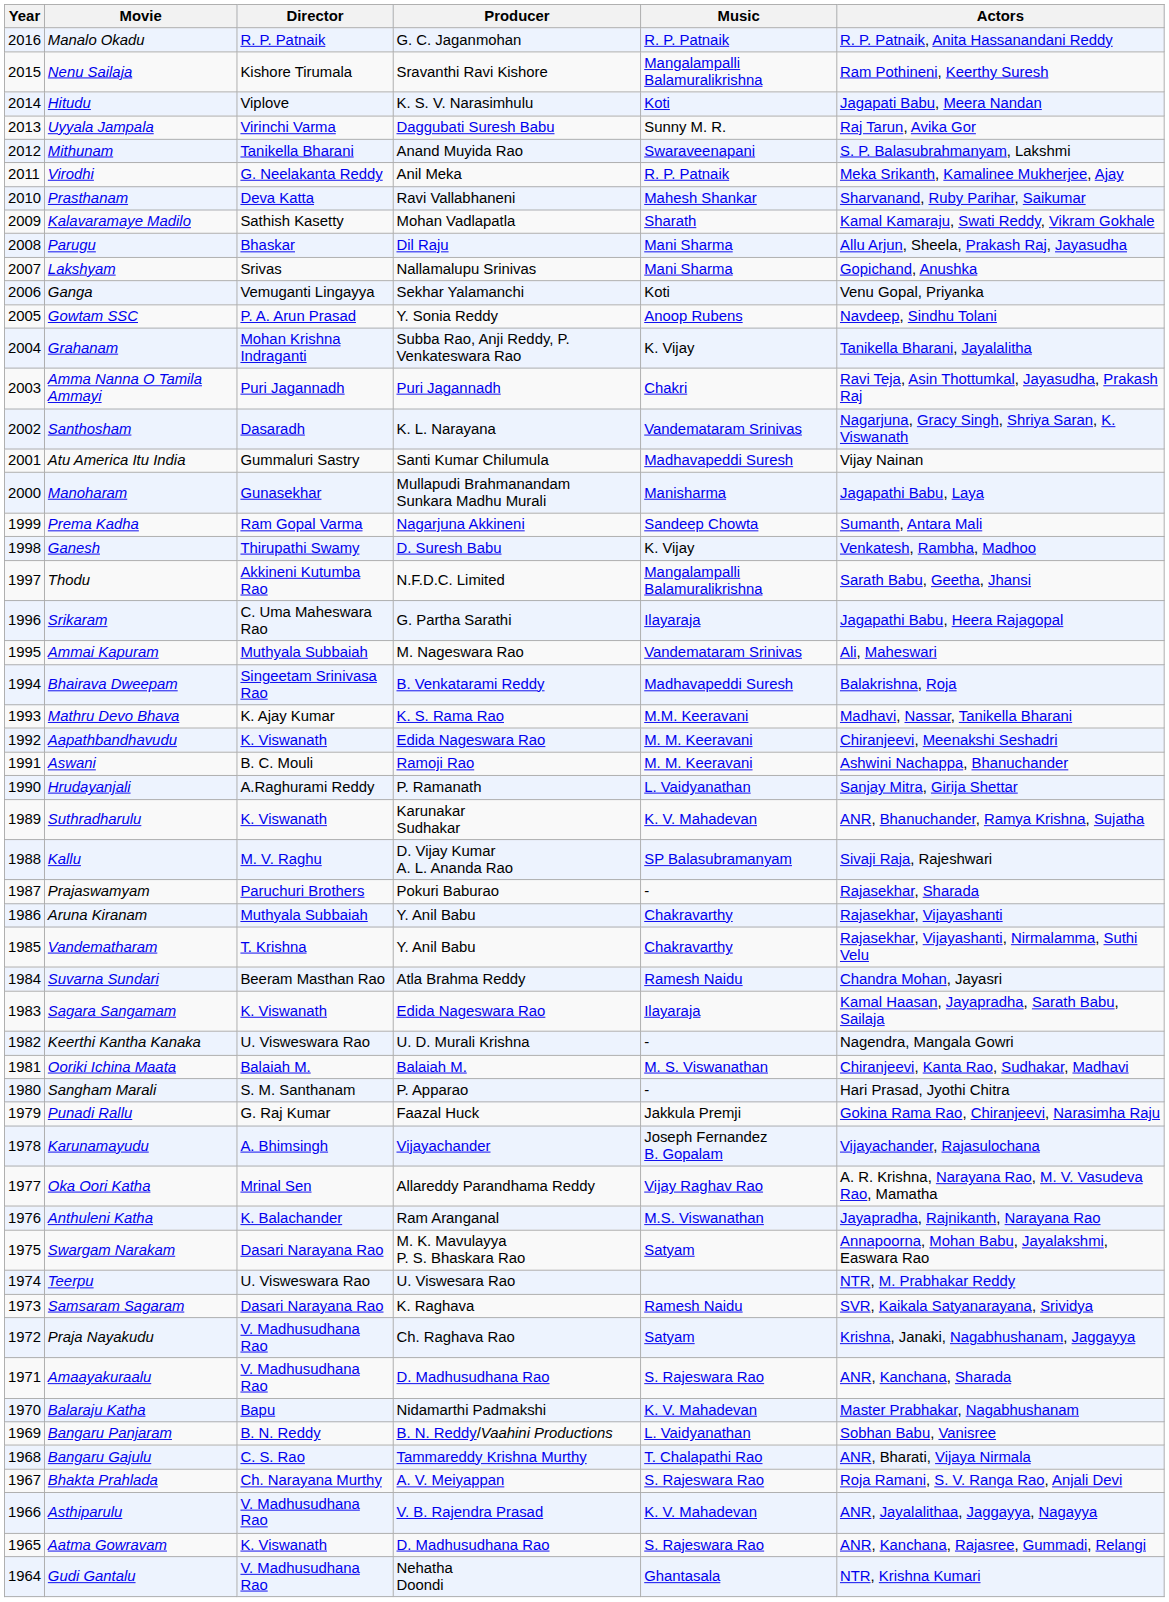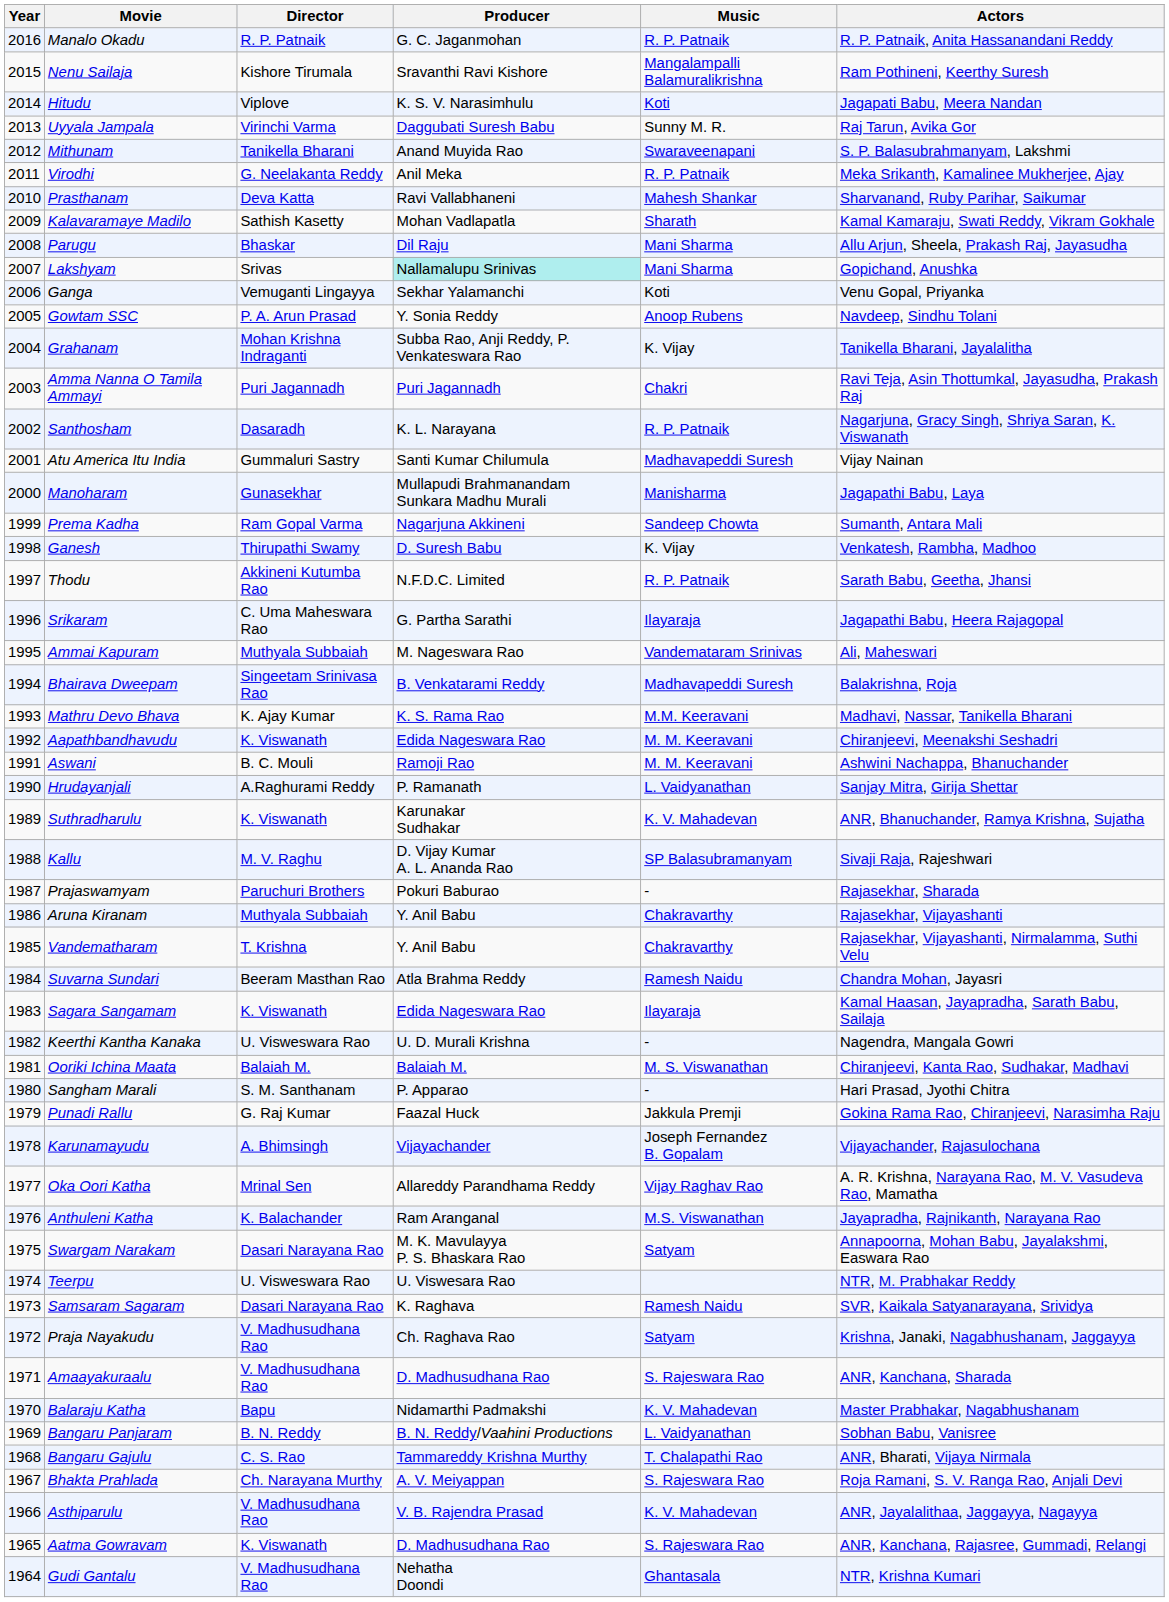 <table class="wikitable sortable">
 <tr style="background:#d1e4fd;">
 <th>Year</th>
 <th>Movie</th>
 <th>Director</th>
 <th>Producer</th>
 <th>Music</th>
 <th>Actors</th>
 </tr>
 <tr style="background:#edf3fe;">
 <td>2016</td>
 <td><em>Manalo Okadu</em></td>
 <td><a href='#'>R. P. Patnaik</a></td>
 <td>G. C. Jaganmohan</td>
 <td><a href='#'>R. P. Patnaik</a></td>
 <td><a href='#'>R. P. Patnaik</a>, <a href='#'>Anita Hassanandani Reddy</a></td>
 </tr>
 <tr>
 <td>2015</td>
 <td><em><a href='#'>Nenu Sailaja</a></em></td>
 <td>Kishore Tirumala</td>
 <td>Sravanthi Ravi Kishore</td>
 <td><a href='#'>Mangalampalli Balamuralikrishna</a></td>
 <td><a href='#'>Ram Pothineni</a>, <a href='#'>Keerthy Suresh</a></td>
 </tr>
 <tr style="background:#edf3fe;">
 <td>2014</td>
 <td><em><a href='#'>Hitudu</a></em></td>
 <td>Viplove</td>
 <td>K. S. V. Narasimhulu</td>
 <td><a href='#'>Koti</a></td>
 <td><a href='#'>Jagapati Babu</a>, <a href='#'>Meera Nandan</a></td>
 </tr>
 <tr>
 <td>2013</td>
 <td><em><a href='#'>Uyyala Jampala</a></em></td>
 <td><a href='#'>Virinchi Varma</a></td>
 <td><a href='#'>Daggubati Suresh Babu</a></td>
 <td>Sunny M. R.</td>
 <td><a href='#'>Raj Tarun</a>, <a href='#'>Avika Gor</a></td>
 </tr>
 <tr style="background:#edf3fe;">
 <td>2012</td>
 <td><em><a href='#'>Mithunam</a></em></td>
 <td><a href='#'>Tanikella Bharani</a></td>
 <td>Anand Muyida Rao</td>
 <td><a href='#'>Swaraveenapani</a></td>
 <td><a href='#'>S. P. Balasubrahmanyam</a>, Lakshmi</td>
 </tr>
 <tr>
 <td>2011</td>
 <td><em><a href='#'>Virodhi</a></em></td>
 <td><a href='#'>G. Neelakanta Reddy</a></td>
 <td>Anil Meka</td>
 <td><a href='#'>R. P. Patnaik</a></td>
 <td><a href='#'>Meka Srikanth</a>, <a href='#'>Kamalinee Mukherjee</a>, <a href='#'>Ajay</a></td>
 </tr>
 <tr style="background:#edf3fe;">
 <td>2010</td>
 <td><em><a href='#'>Prasthanam</a></em></td>
 <td><a href='#'>Deva Katta</a></td>
 <td>Ravi Vallabhaneni</td>
 <td><a href='#'>Mahesh Shankar</a></td>
 <td><a href='#'>Sharvanand</a>, <a href='#'>Ruby Parihar</a>, <a href='#'>Saikumar</a></td>
 </tr>
 <tr>
 <td>2009</td>
 <td><em><a href='#'>Kalavaramaye Madilo</a></em></td>
 <td>Sathish Kasetty</td>
 <td>Mohan Vadlapatla</td>
 <td><a href='#'>Sharath</a></td>
 <td><a href='#'>Kamal Kamaraju</a>, <a href='#'>Swati Reddy</a>, <a href='#'>Vikram Gokhale</a></td>
 </tr>
 <tr style="background:#edf3fe;">
 <td>2008</td>
 <td><em><a href='#'>Parugu</a></em></td>
 <td><a href='#'>Bhaskar</a></td>
 <td><a href='#'>Dil Raju</a></td>
 <td><a href='#'>Mani Sharma</a></td>
 <td><a href='#'>Allu Arjun</a>, Sheela, <a href='#'>Prakash Raj</a>, <a href='#'>Jayasudha</a></td>
 </tr>
 <tr>
 <td>2007</td>
 <td><em><a href='#'>Lakshyam</a></em></td>
 <td>Srivas</td>
-<td>Nallamalupu Srinivas</td>
+<td style="background: paleturquoise;">Nallamalupu Srinivas</td>
 <td><a href='#'>Mani Sharma</a></td>
 <td><a href='#'>Gopichand</a>, <a href='#'>Anushka</a></td>
 </tr>
 <tr style="background:#edf3fe;">
 <td>2006</td>
 <td><em>Ganga</em></td>
 <td>Vemuganti Lingayya</td>
 <td>Sekhar Yalamanchi</td>
 <td>Koti</td>
 <td>Venu Gopal, Priyanka</td>
 </tr>
 <tr>
 <td>2005</td>
 <td><em><a href='#'>Gowtam SSC</a></em></td>
 <td><a href='#'>P. A. Arun Prasad</a></td>
 <td>Y. Sonia Reddy</td>
 <td><a href='#'>Anoop Rubens</a></td>
 <td><a href='#'>Navdeep</a>, <a href='#'>Sindhu Tolani</a></td>
 </tr>
 <tr style="background:#edf3fe;">
 <td>2004</td>
 <td><em><a href='#'>Grahanam</a></em></td>
 <td><a href='#'>Mohan Krishna Indraganti</a></td>
 <td>Subba Rao, Anji Reddy, P. Venkateswara Rao</td>
 <td>K. Vijay</td>
 <td><a href='#'>Tanikella Bharani</a>, <a href='#'>Jayalalitha</a></td>
 </tr>
 <tr>
 <td>2003</td>
 <td><em><a href='#'>Amma Nanna O Tamila Ammayi</a></em></td>
 <td><a href='#'>Puri Jagannadh</a></td>
 <td><a href='#'>Puri Jagannadh</a></td>
 <td><a href='#'>Chakri</a></td>
 <td><a href='#'>Ravi Teja</a>, <a href='#'>Asin Thottumkal</a>, <a href='#'>Jayasudha</a>, <a href='#'>Prakash Raj</a></td>
 </tr>
 <tr style="background:#edf3fe;">
 <td>2002</td>
 <td><em><a href='#'>Santhosham</a></em></td>
 <td><a href='#'>Dasaradh</a></td>
 <td>K. L. Narayana</td>
-<td><a href='#'>Vandemataram Srinivas</a></td>
+<td><a href='#'>R. P. Patnaik</a></td>
 <td><a href='#'>Nagarjuna</a>, <a href='#'>Gracy Singh</a>, <a href='#'>Shriya Saran</a>, <a href='#'>K. Viswanath</a></td>
 </tr>
 <tr>
 <td>2001</td>
 <td><em>Atu America Itu India</em></td>
 <td>Gummaluri Sastry</td>
 <td>Santi Kumar Chilumula</td>
 <td><a href='#'>Madhavapeddi Suresh</a></td>
 <td>Vijay Nainan</td>
 </tr>
 <tr style="background:#edf3fe;">
 <td>2000</td>
 <td><em><a href='#'>Manoharam</a></em></td>
 <td><a href='#'>Gunasekhar</a></td>
 <td>Mullapudi Brahmanandam <br> Sunkara Madhu Murali</td>
 <td><a href='#'>Manisharma</a></td>
 <td><a href='#'>Jagapathi Babu</a>, <a href='#'>Laya</a></td>
 </tr>
 <tr>
 <td>1999</td>
 <td><em><a href='#'>Prema Kadha</a></em></td>
 <td><a href='#'>Ram Gopal Varma</a></td>
 <td><a href='#'>Nagarjuna Akkineni</a></td>
 <td><a href='#'>Sandeep Chowta</a></td>
 <td><a href='#'>Sumanth</a>, <a href='#'>Antara Mali</a></td>
 </tr>
 <tr style="background:#edf3fe;">
 <td>1998</td>
 <td><em><a href='#'>Ganesh</a></em></td>
 <td><a href='#'>Thirupathi Swamy</a></td>
 <td><a href='#'>D. Suresh Babu</a></td>
 <td>K. Vijay</td>
 <td><a href='#'>Venkatesh</a>, <a href='#'>Rambha</a>, <a href='#'>Madhoo</a></td>
 </tr>
 <tr>
 <td>1997</td>
 <td><em>Thodu</em></td>
 <td><a href='#'>Akkineni Kutumba Rao</a></td>
 <td>N.F.D.C. Limited</td>
-<td><a href='#'>Mangalampalli Balamuralikrishna</a></td>
+<td><a href='#'>R. P. Patnaik</a></td>
 <td><a href='#'>Sarath Babu</a>, <a href='#'>Geetha</a>, <a href='#'>Jhansi</a></td>
 </tr>
 <tr style="background:#edf3fe;">
 <td>1996</td>
 <td><em><a href='#'>Srikaram</a></em></td>
 <td>C. Uma Maheswara Rao</td>
 <td>G. Partha Sarathi</td>
 <td><a href='#'>Ilayaraja</a></td>
 <td><a href='#'>Jagapathi Babu</a>, <a href='#'>Heera Rajagopal</a></td>
 </tr>
 <tr>
 <td>1995</td>
 <td><em><a href='#'>Ammai Kapuram</a></em></td>
 <td><a href='#'>Muthyala Subbaiah</a></td>
 <td>M. Nageswara Rao</td>
 <td><a href='#'>Vandemataram Srinivas</a></td>
 <td><a href='#'>Ali</a>, <a href='#'>Maheswari</a></td>
 </tr>
 <tr style="background:#edf3fe;">
 <td>1994</td>
 <td><em><a href='#'>Bhairava Dweepam</a></em></td>
 <td><a href='#'>Singeetam Srinivasa Rao</a></td>
 <td><a href='#'>B. Venkatarami Reddy</a></td>
 <td><a href='#'>Madhavapeddi Suresh</a></td>
 <td><a href='#'>Balakrishna</a>, <a href='#'>Roja</a></td>
 </tr>
 <tr>
 <td>1993</td>
 <td><em><a href='#'>Mathru Devo Bhava</a></em></td>
 <td>K. Ajay Kumar</td>
 <td><a href='#'>K. S. Rama Rao</a></td>
 <td><a href='#'>M.M. Keeravani</a></td>
 <td><a href='#'>Madhavi</a>, <a href='#'>Nassar</a>, <a href='#'>Tanikella Bharani</a></td>
 </tr>
 <tr style="background:#edf3fe;">
 <td>1992</td>
 <td><em><a href='#'>Aapathbandhavudu</a></em></td>
 <td><a href='#'>K. Viswanath</a></td>
 <td><a href='#'>Edida Nageswara Rao</a></td>
 <td><a href='#'>M. M. Keeravani</a></td>
 <td><a href='#'>Chiranjeevi</a>, <a href='#'>Meenakshi Seshadri</a></td>
 </tr>
 <tr>
 <td>1991</td>
 <td><em><a href='#'>Aswani</a></em></td>
 <td>B. C. Mouli</td>
 <td><a href='#'>Ramoji Rao</a></td>
 <td><a href='#'>M. M. Keeravani</a></td>
 <td><a href='#'>Ashwini Nachappa</a>, <a href='#'>Bhanuchander</a></td>
 </tr>
 <tr style="background:#edf3fe;">
 <td>1990</td>
 <td><em><a href='#'>Hrudayanjali</a></em></td>
 <td>A.Raghurami Reddy</td>
 <td>P. Ramanath</td>
 <td><a href='#'>L. Vaidyanathan</a></td>
 <td><a href='#'>Sanjay Mitra</a>, <a href='#'>Girija Shettar</a></td>
 </tr>
 <tr>
 <td>1989</td>
 <td><em><a href='#'>Suthradharulu</a></em></td>
 <td><a href='#'>K. Viswanath</a></td>
 <td>Karunakar <br> Sudhakar</td>
 <td><a href='#'>K. V. Mahadevan</a></td>
 <td><a href='#'>ANR</a>, <a href='#'>Bhanuchander</a>, <a href='#'>Ramya Krishna</a>, <a href='#'>Sujatha</a></td>
 </tr>
 <tr style="background:#edf3fe;">
 <td>1988</td>
 <td><em><a href='#'>Kallu</a></em></td>
 <td><a href='#'>M. V. Raghu</a></td>
 <td>D. Vijay Kumar <br> A. L. Ananda Rao</td>
 <td><a href='#'>SP Balasubramanyam</a></td>
 <td><a href='#'>Sivaji Raja</a>, Rajeshwari</td>
 </tr>
 <tr>
 <td>1987</td>
 <td><em>Prajaswamyam</em></td>
 <td><a href='#'>Paruchuri Brothers</a></td>
 <td>Pokuri Baburao</td>
 <td>-</td>
 <td><a href='#'>Rajasekhar</a>, <a href='#'>Sharada</a></td>
 </tr>
 <tr style="background:#edf3fe;">
 <td>1986</td>
 <td><em>Aruna Kiranam</em></td>
 <td><a href='#'>Muthyala Subbaiah</a></td>
 <td>Y. Anil Babu</td>
 <td><a href='#'>Chakravarthy</a></td>
 <td><a href='#'>Rajasekhar</a>, <a href='#'>Vijayashanti</a></td>
 </tr>
 <tr>
 <td>1985</td>
 <td><em><a href='#'>Vandematharam</a></em></td>
 <td><a href='#'>T. Krishna</a></td>
 <td>Y. Anil Babu</td>
 <td><a href='#'>Chakravarthy</a></td>
 <td><a href='#'>Rajasekhar</a>, <a href='#'>Vijayashanti</a>, <a href='#'>Nirmalamma</a>, <a href='#'>Suthi Velu</a></td>
 </tr>
 <tr style="background:#edf3fe;">
 <td>1984</td>
 <td><em><a href='#'>Suvarna Sundari</a></em></td>
 <td>Beeram Masthan Rao</td>
 <td>Atla Brahma Reddy</td>
 <td><a href='#'>Ramesh Naidu</a></td>
 <td><a href='#'>Chandra Mohan</a>, Jayasri</td>
 </tr>
 <tr>
 <td>1983</td>
 <td><em><a href='#'>Sagara Sangamam</a></em></td>
 <td><a href='#'>K. Viswanath</a></td>
 <td><a href='#'>Edida Nageswara Rao</a></td>
 <td><a href='#'>Ilayaraja</a></td>
 <td><a href='#'>Kamal Haasan</a>, <a href='#'>Jayapradha</a>, <a href='#'>Sarath Babu</a>, <a href='#'>Sailaja</a></td>
 </tr>
 <tr style="background:#edf3fe;">
 <td>1982</td>
 <td><em>Keerthi Kantha Kanaka</em></td>
 <td>U. Visweswara Rao</td>
 <td>U. D. Murali Krishna</td>
 <td>-</td>
 <td>Nagendra, Mangala Gowri</td>
 </tr>
 <tr>
 <td>1981</td>
 <td><em><a href='#'>Ooriki Ichina Maata</a></em></td>
 <td><a href='#'>Balaiah M.</a></td>
 <td><a href='#'>Balaiah M.</a></td>
 <td><a href='#'>M. S. Viswanathan</a></td>
 <td><a href='#'>Chiranjeevi</a>, <a href='#'>Kanta Rao</a>, <a href='#'>Sudhakar</a>, <a href='#'>Madhavi</a></td>
 </tr>
 <tr style="background:#edf3fe;">
 <td>1980</td>
 <td><em>Sangham Marali</em></td>
 <td>S. M. Santhanam</td>
 <td>P. Apparao</td>
 <td>-</td>
 <td>Hari Prasad, Jyothi Chitra</td>
 </tr>
 <tr>
 <td>1979</td>
 <td><em><a href='#'>Punadi Rallu</a></em></td>
 <td>G. Raj Kumar</td>
 <td>Faazal Huck</td>
 <td>Jakkula Premji</td>
 <td><a href='#'>Gokina Rama Rao</a>, <a href='#'>Chiranjeevi</a>, <a href='#'>Narasimha Raju</a></td>
 </tr>
 <tr style="background:#edf3fe;">
 <td>1978</td>
 <td><em><a href='#'>Karunamayudu</a></em></td>
 <td><a href='#'>A. Bhimsingh</a></td>
 <td><a href='#'>Vijayachander</a></td>
 <td>Joseph Fernandez <br> <a href='#'>B. Gopalam</a></td>
 <td><a href='#'>Vijayachander</a>, <a href='#'>Rajasulochana</a></td>
 </tr>
 <tr>
 <td>1977</td>
 <td><em><a href='#'>Oka Oori Katha</a></em></td>
 <td><a href='#'>Mrinal Sen</a></td>
 <td>Allareddy Parandhama Reddy</td>
 <td><a href='#'>Vijay Raghav Rao</a></td>
 <td>A. R. Krishna, <a href='#'>Narayana Rao</a>, <a href='#'>M. V. Vasudeva Rao</a>, Mamatha</td>
 </tr>
 <tr style="background:#edf3fe;">
 <td>1976</td>
 <td><em><a href='#'>Anthuleni Katha</a></em></td>
 <td><a href='#'>K. Balachander</a></td>
 <td>Ram Aranganal</td>
 <td><a href='#'>M.S. Viswanathan</a></td>
 <td><a href='#'>Jayapradha</a>, <a href='#'>Rajnikanth</a>, <a href='#'>Narayana Rao</a></td>
 </tr>
 <tr>
 <td>1975</td>
 <td><em><a href='#'>Swargam Narakam</a></em></td>
 <td><a href='#'>Dasari Narayana Rao</a></td>
 <td>M. K. Mavulayya <br> P. S. Bhaskara Rao</td>
 <td><a href='#'>Satyam</a></td>
 <td><a href='#'>Annapoorna</a>, <a href='#'>Mohan Babu</a>, <a href='#'>Jayalakshmi</a>, Easwara Rao</td>
 </tr>
 <tr style="background:#edf3fe;">
 <td>1974</td>
 <td><em><a href='#'>Teerpu</a></em></td>
 <td>U. Visweswara Rao</td>
 <td>U. Viswesara Rao</td>
 <td></td>
 <td><a href='#'>NTR</a>, <a href='#'>M. Prabhakar Reddy</a></td>
 </tr>
 <tr>
 <td>1973</td>
 <td><em><a href='#'>Samsaram Sagaram</a></em></td>
 <td><a href='#'>Dasari Narayana Rao</a></td>
 <td>K. Raghava</td>
 <td><a href='#'>Ramesh Naidu</a></td>
 <td><a href='#'>SVR</a>, <a href='#'>Kaikala Satyanarayana</a>, <a href='#'>Srividya</a></td>
 </tr>
 <tr style="background:#edf3fe;">
 <td>1972</td>
 <td><em>Praja Nayakudu</em></td>
 <td><a href='#'>V. Madhusudhana Rao</a></td>
 <td>Ch. Raghava Rao</td>
 <td><a href='#'>Satyam</a></td>
 <td><a href='#'>Krishna</a>, Janaki, <a href='#'>Nagabhushanam</a>, <a href='#'>Jaggayya</a></td>
 </tr>
 <tr>
 <td>1971</td>
 <td><em><a href='#'>Amaayakuraalu</a></em></td>
 <td><a href='#'>V. Madhusudhana Rao</a></td>
 <td><a href='#'>D. Madhusudhana Rao</a></td>
 <td><a href='#'>S. Rajeswara Rao</a></td>
 <td><a href='#'>ANR</a>, <a href='#'>Kanchana</a>, <a href='#'>Sharada</a></td>
 </tr>
 <tr style="background:#edf3fe;">
 <td>1970</td>
 <td><em><a href='#'>Balaraju Katha</a></em></td>
 <td><a href='#'>Bapu</a></td>
 <td>Nidamarthi Padmakshi</td>
 <td><a href='#'>K. V. Mahadevan</a></td>
 <td><a href='#'>Master Prabhakar</a>, <a href='#'>Nagabhushanam</a></td>
 </tr>
 <tr>
 <td>1969</td>
 <td><em><a href='#'>Bangaru Panjaram</a></em></td>
 <td><a href='#'>B. N. Reddy</a></td>
 <td><a href='#'>B. N. Reddy</a>/<em>Vaahini Productions</em></td>
 <td><a href='#'>L. Vaidyanathan</a></td>
 <td><a href='#'>Sobhan Babu</a>, <a href='#'>Vanisree</a></td>
 </tr>
 <tr style="background:#edf3fe;">
 <td>1968</td>
 <td><em><a href='#'>Bangaru Gajulu</a></em></td>
 <td><a href='#'>C. S. Rao</a></td>
 <td><a href='#'>Tammareddy Krishna Murthy</a></td>
 <td><a href='#'>T. Chalapathi Rao</a></td>
 <td><a href='#'>ANR</a>, Bharati, <a href='#'>Vijaya Nirmala</a></td>
 </tr>
 <tr>
 <td>1967</td>
 <td><em><a href='#'>Bhakta Prahlada</a></em></td>
 <td><a href='#'>Ch. Narayana Murthy</a></td>
 <td><a href='#'>A. V. Meiyappan</a></td>
 <td><a href='#'>S. Rajeswara Rao</a></td>
 <td><a href='#'>Roja Ramani</a>, <a href='#'>S. V. Ranga Rao</a>, <a href='#'>Anjali Devi</a></td>
 </tr>
 <tr style="background:#edf3fe;">
 <td>1966</td>
 <td><em><a href='#'>Asthiparulu</a></em></td>
 <td><a href='#'>V. Madhusudhana Rao</a></td>
 <td><a href='#'>V. B. Rajendra Prasad</a></td>
 <td><a href='#'>K. V. Mahadevan</a></td>
 <td><a href='#'>ANR</a>, <a href='#'>Jayalalithaa</a>, <a href='#'>Jaggayya</a>, <a href='#'>Nagayya</a></td>
 </tr>
 <tr>
 <td>1965</td>
 <td><em><a href='#'>Aatma Gowravam</a></em></td>
 <td><a href='#'>K. Viswanath</a></td>
 <td><a href='#'>D. Madhusudhana Rao</a></td>
 <td><a href='#'>S. Rajeswara Rao</a></td>
 <td><a href='#'>ANR</a>, <a href='#'>Kanchana</a>, <a href='#'>Rajasree</a>, <a href='#'>Gummadi</a>, <a href='#'>Relangi</a></td>
 </tr>
 <tr style="background:#edf3fe;">
 <td>1964</td>
 <td><em><a href='#'>Gudi Gantalu</a></em></td>
 <td><a href='#'>V. Madhusudhana Rao</a></td>
 <td>Nehatha <br> Doondi</td>
 <td><a href='#'>Ghantasala</a></td>
 <td><a href='#'>NTR</a>, <a href='#'>Krishna Kumari</a></td>
 </tr>
 </table>
